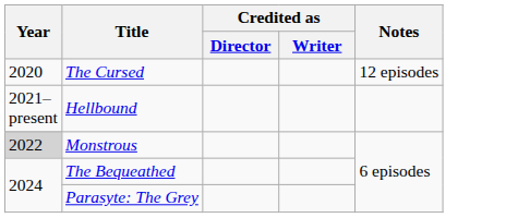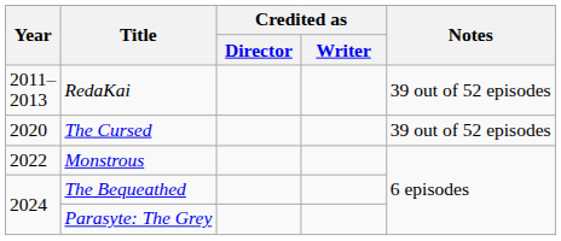 <table class="wikitable">
 <tr>
 <th rowspan="2" style="width:33px;">Year</th>
 <th rowspan="2">Title</th>
 <th colspan="2">Credited as</th>
 <th rowspan="2">Notes</th>
 </tr>
 <tr>
 <th width=65><a href='#'>Director</a></th>
 <th width=65><a href='#'>Writer</a></th>
 </tr>
 <tr>
+<td>2011–2013</td>
+<td><em>RedaKai</em></td>
+<td></td>
+<td></td>
+<td>39 out of 52 episodes</td>
+</tr>
+<tr>
 <td>2020</td>
 <td><em><a href='#'>The Cursed</a></em></td>
 <td></td>
 <td></td>
-<td>12 episodes</td>
+<td>39 out of 52 episodes</td>
 </tr>
 <tr>
-<td>2021–present</td>
-<td><em><a href='#'>Hellbound</a></em></td>
-<td></td>
-<td></td>
-<td></td>
-</tr>
-<tr>
-<td style="background: lightgrey;">2022</td>
+<td>2022</td>
 <td><em><a href='#'>Monstrous</a></em></td>
 <td></td>
 <td></td>
 <td rowspan="3">6 episodes</td>
 </tr>
 <tr>
 <td rowspan="2">2024</td>
 <td><em><a href='#'>The Bequeathed</a></em></td>
 <td></td>
 <td></td>
 </tr>
 <tr>
 <td><em><a href='#'>Parasyte: The Grey</a></em></td>
 <td></td>
 <td></td>
 </tr>
 </table>
